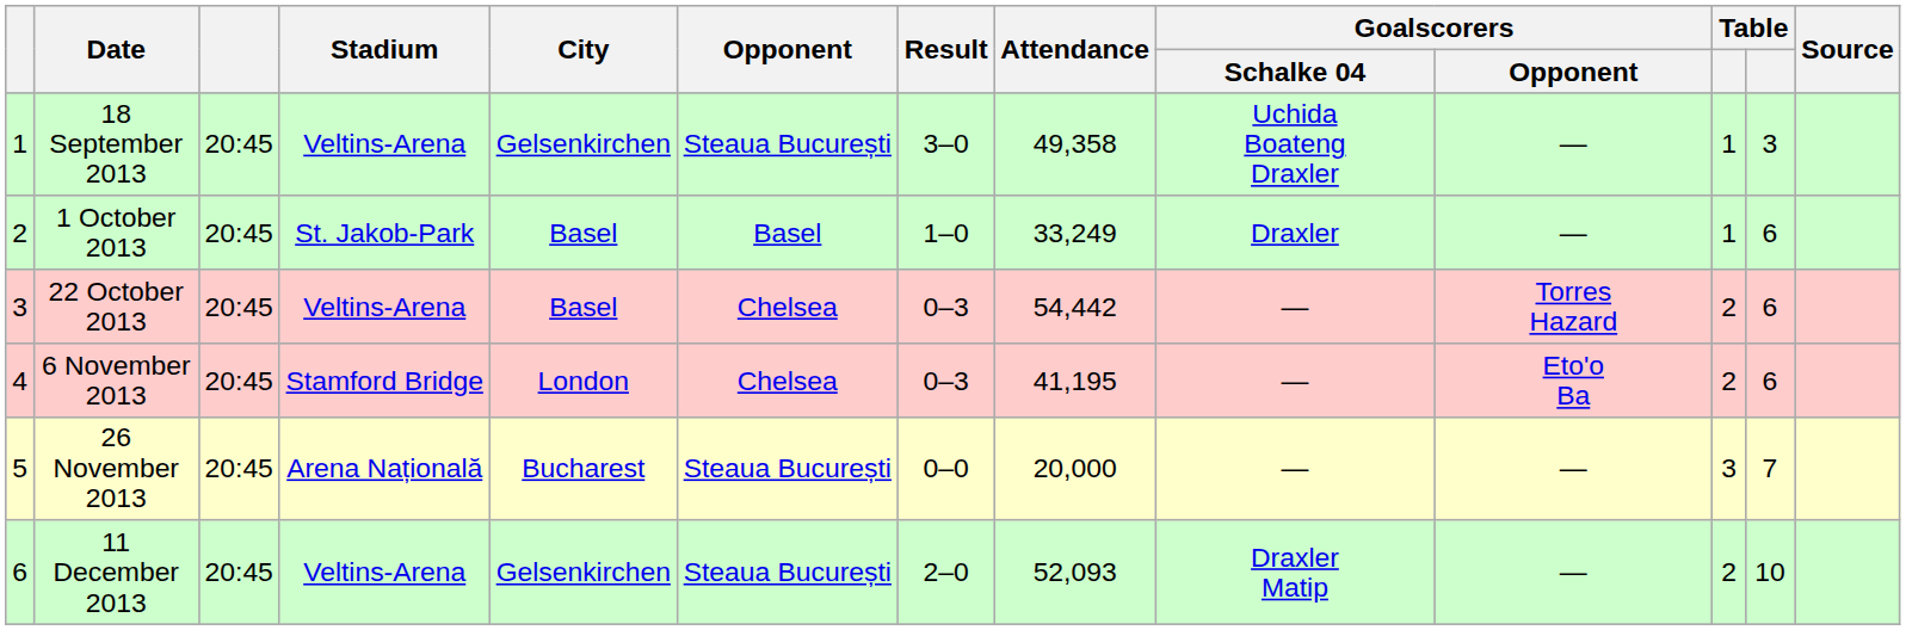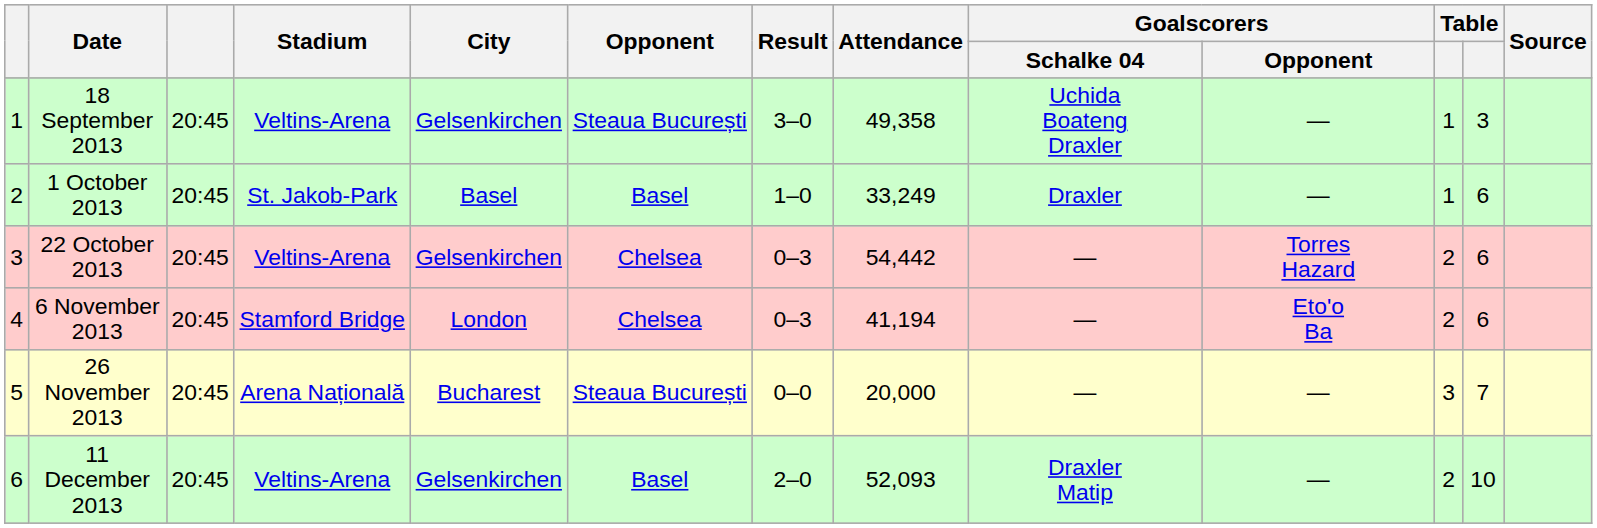 <table class="wikitable" style="text-align: center; font-size:90%">
 <tr>
 <th rowspan="2"></th>
 <th rowspan="2" style="width:80px">Date</th>
 <th rowspan="2"></th>
 <th rowspan="2">Stadium</th>
 <th rowspan="2">City</th>
 <th rowspan="2">Opponent</th>
 <th rowspan="2">Result</th>
 <th rowspan="2">Attendance</th>
 <th colspan="2">Goalscorers</th>
 <th colspan="2">Table</th>
 <th rowspan="2">Source</th>
 </tr>
 <tr>
 <th style="width:140px">Schalke 04</th>
 <th style="width:140px">Opponent</th>
 <th></th>
 <th></th>
 </tr>
 <tr style="background:#cfc">
 <td>1</td>
 <td>18 September 2013</td>
 <td>20:45</td>
 <td><a href='#'>Veltins-Arena</a></td>
 <td><a href='#'>Gelsenkirchen</a></td>
 <td><a href='#'>Steaua București</a></td>
 <td>3–0</td>
 <td>49,358</td>
 <td><a href='#'>Uchida</a>  <br> <a href='#'>Boateng</a>  <br> <a href='#'>Draxler</a> </td>
 <td>—</td>
 <td>1</td>
 <td>3</td>
 <td></td>
 </tr>
 <tr style="background:#cfc">
 <td>2</td>
 <td>1 October 2013</td>
 <td>20:45</td>
 <td><a href='#'>St. Jakob-Park</a></td>
 <td><a href='#'>Basel</a></td>
 <td><a href='#'>Basel</a></td>
 <td>1–0</td>
 <td>33,249</td>
 <td><a href='#'>Draxler</a> </td>
 <td>—</td>
 <td>1</td>
 <td>6</td>
 <td></td>
 </tr>
 <tr style="background:#fcc">
 <td>3</td>
 <td>22 October 2013</td>
 <td>20:45</td>
 <td><a href='#'>Veltins-Arena</a></td>
-<td><a href='#'>Basel</a></td>
+<td><a href='#'>Gelsenkirchen</a></td>
 <td><a href='#'>Chelsea</a></td>
 <td>0–3</td>
 <td>54,442</td>
 <td>—</td>
 <td><a href='#'>Torres</a>  <br><a href='#'>Hazard</a> </td>
 <td>2</td>
 <td>6</td>
 <td></td>
 </tr>
 <tr style="background:#fcc">
 <td>4</td>
 <td>6 November 2013</td>
 <td>20:45</td>
 <td><a href='#'>Stamford Bridge</a></td>
 <td><a href='#'>London</a></td>
 <td><a href='#'>Chelsea</a></td>
 <td>0–3</td>
-<td>41,195</td>
+<td>41,194</td>
 <td>—</td>
 <td><a href='#'>Eto'o</a>  <br> <a href='#'>Ba</a> </td>
 <td>2</td>
 <td>6</td>
 <td></td>
 </tr>
 <tr style="background:#ffc">
 <td>5</td>
 <td>26 November 2013</td>
 <td>20:45</td>
 <td><a href='#'>Arena Națională</a></td>
 <td><a href='#'>Bucharest</a></td>
 <td><a href='#'>Steaua București</a></td>
 <td>0–0</td>
 <td>20,000</td>
 <td>—</td>
 <td>—</td>
 <td>3</td>
 <td>7</td>
 <td></td>
 </tr>
 <tr style="background:#cfc">
 <td>6</td>
 <td>11 December 2013</td>
 <td>20:45</td>
 <td><a href='#'>Veltins-Arena</a></td>
 <td><a href='#'>Gelsenkirchen</a></td>
-<td><a href='#'>Steaua București</a></td>
+<td><a href='#'>Basel</a></td>
 <td>2–0</td>
 <td>52,093</td>
 <td><a href='#'>Draxler</a>  <br> <a href='#'>Matip</a> </td>
 <td>—</td>
 <td>2</td>
 <td>10</td>
 <td></td>
 </tr>
 </table>
